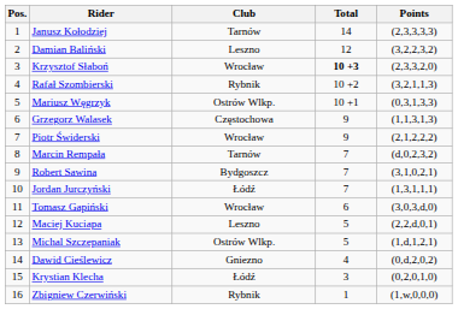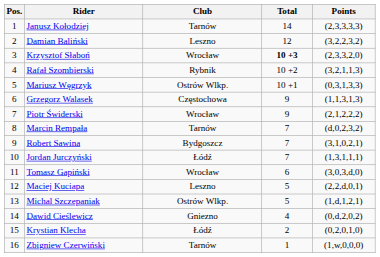 <table class=wikitable style="font-size:93%;">
 <tr>
 <th width=25px>Pos.</th>
 <th width=200px>Rider</th>
 <th width=200px>Club</th>
 <th width=80px>Total</th>
 <th width=100px>Points</th>
 </tr>
 <tr align=center>
 <td>1</td>
 <td align=left><a href='#'>Janusz Kołodziej</a></td>
 <td>Tarnów</td>
 <td>14</td>
 <td>(2,3,3,3,3)</td>
 </tr>
 <tr align=center>
 <td>2</td>
 <td align=left><a href='#'>Damian Baliński</a></td>
 <td>Leszno</td>
 <td>12</td>
 <td>(3,2,2,3,2)</td>
 </tr>
 <tr align=center>
 <td>3</td>
 <td align=left><a href='#'>Krzysztof Słaboń</a></td>
 <td>Wrocław</td>
 <td><strong>10 +3</strong></td>
 <td>(2,3,3,2,0)</td>
 </tr>
 <tr align=center>
 <td>4</td>
 <td align=left><a href='#'>Rafał Szombierski</a></td>
 <td>Rybnik</td>
 <td>10 +2</td>
 <td>(3,2,1,1,3)</td>
 </tr>
 <tr align=center>
 <td>5</td>
 <td align=left><a href='#'>Mariusz Węgrzyk</a></td>
 <td>Ostrów Wlkp.</td>
 <td>10 +1</td>
 <td>(0,3,1,3,3)</td>
 </tr>
 <tr align=center>
 <td>6</td>
 <td align=left><a href='#'>Grzegorz Walasek</a></td>
 <td>Częstochowa</td>
 <td>9</td>
 <td>(1,1,3,1,3)</td>
 </tr>
 <tr align=center>
 <td>7</td>
 <td align=left><a href='#'>Piotr Świderski</a></td>
 <td>Wrocław</td>
 <td>9</td>
 <td>(2,1,2,2,2)</td>
 </tr>
 <tr align=center>
 <td>8</td>
 <td align=left><a href='#'>Marcin Rempała</a></td>
 <td>Tarnów</td>
 <td>7</td>
 <td>(d,0,2,3,2)</td>
 </tr>
 <tr align=center>
 <td>9</td>
 <td align=left><a href='#'>Robert Sawina</a></td>
 <td>Bydgoszcz</td>
 <td>7</td>
 <td>(3,1,0,2,1)</td>
 </tr>
 <tr align=center>
 <td>10</td>
 <td align=left><a href='#'>Jordan Jurczyński</a></td>
 <td>Łódź</td>
 <td>7</td>
 <td>(1,3,1,1,1)</td>
 </tr>
 <tr align=center>
 <td>11</td>
 <td align=left><a href='#'>Tomasz Gapiński</a></td>
 <td>Wrocław</td>
 <td>6</td>
 <td>(3,0,3,d,0)</td>
 </tr>
 <tr align=center>
 <td>12</td>
 <td align=left><a href='#'>Maciej Kuciapa</a></td>
 <td>Leszno</td>
 <td>5</td>
 <td>(2,2,d,0,1)</td>
 </tr>
 <tr align=center>
 <td>13</td>
 <td align=left><a href='#'>Michal Szczepaniak</a></td>
 <td>Ostrów Wlkp.</td>
 <td>5</td>
 <td>(1,d,1,2,1)</td>
 </tr>
 <tr align=center>
 <td>14</td>
 <td align=left><a href='#'>Dawid Cieślewicz</a></td>
 <td>Gniezno</td>
 <td>4</td>
 <td>(0,d,2,0,2)</td>
 </tr>
 <tr align=center>
 <td>15</td>
 <td align=left><a href='#'>Krystian Klecha</a></td>
 <td>Łódź</td>
-<td>3</td>
+<td>2</td>
 <td>(0,2,0,1,0)</td>
 </tr>
 <tr align=center>
 <td>16</td>
 <td align=left><a href='#'>Zbigniew Czerwiński</a></td>
-<td>Rybnik</td>
+<td>Tarnów</td>
 <td>1</td>
 <td>(1,w,0,0,0)</td>
 </tr>
 </table>
